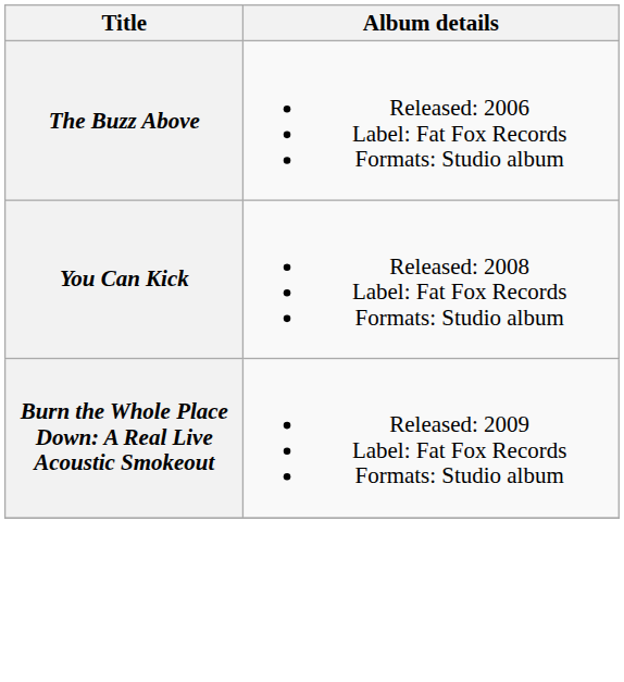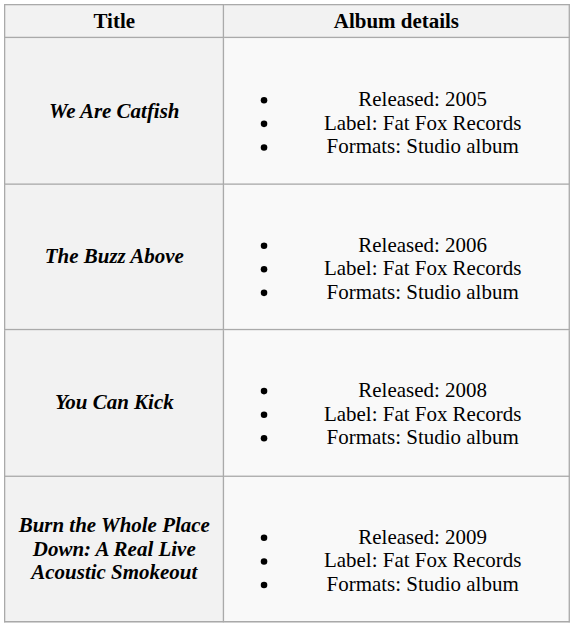 <table class="wikitable plainrowheaders" style="text-align:center;">
 <tr>
 <th scope="col" style="width:10em;">Title</th>
 <th scope="col" style="width:16em;">Album details</th>
+</tr>
+<tr>
+<th scope="row"><em>We Are Catfish</em></th>
+<td><br><ul><li>Released: 2005</li><li>Label: Fat Fox Records</li><li>Formats: Studio album</li></ul></td>
 </tr>
 <tr>
 <th scope="row"><em>The Buzz Above</em></th>
 <td><br><ul><li>Released: 2006</li><li>Label: Fat Fox Records</li><li>Formats: Studio album</li></ul></td>
 </tr>
 <tr>
 <th scope="row"><em>You Can Kick</em></th>
 <td><br><ul><li>Released: 2008</li><li>Label: Fat Fox Records</li><li>Formats: Studio album</li></ul></td>
 </tr>
 <tr>
 <th scope="row"><em>Burn the Whole Place Down: A Real Live Acoustic Smokeout</em></th>
 <td><br><ul><li>Released: 2009</li><li>Label: Fat Fox Records</li><li>Formats: Studio album</li></ul></td>
 </tr>
 <tr>
 </tr>
 </table>
